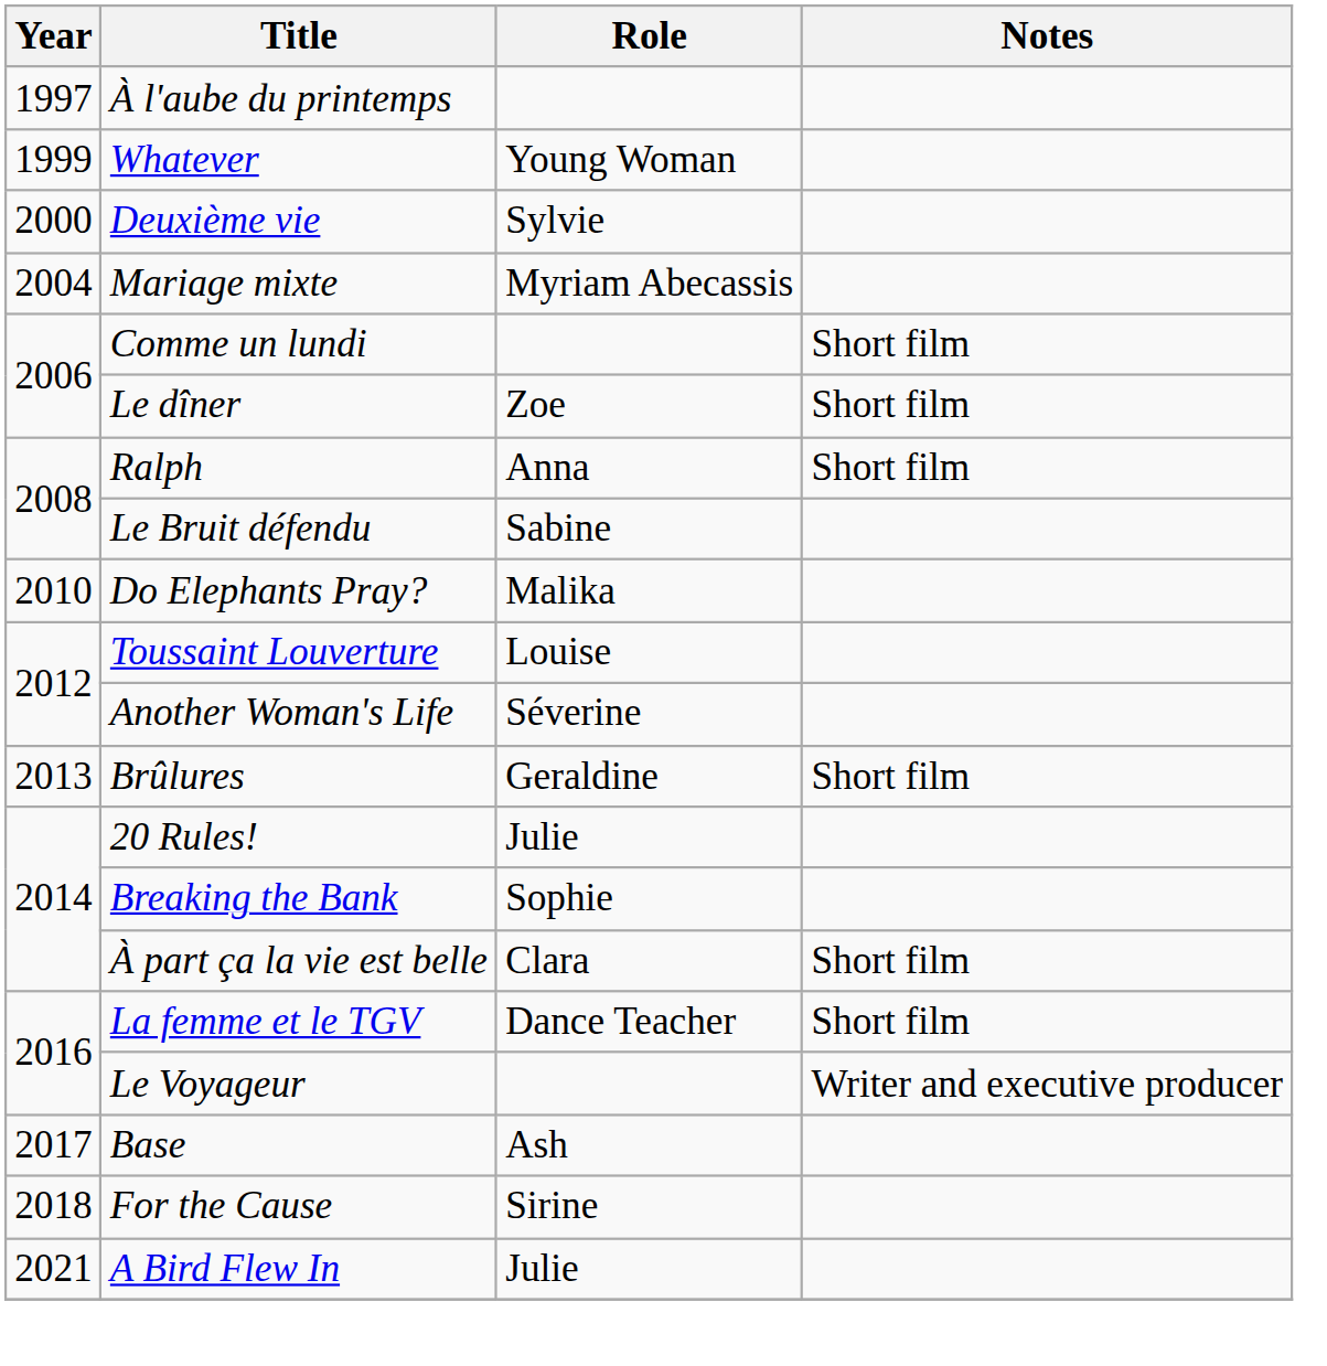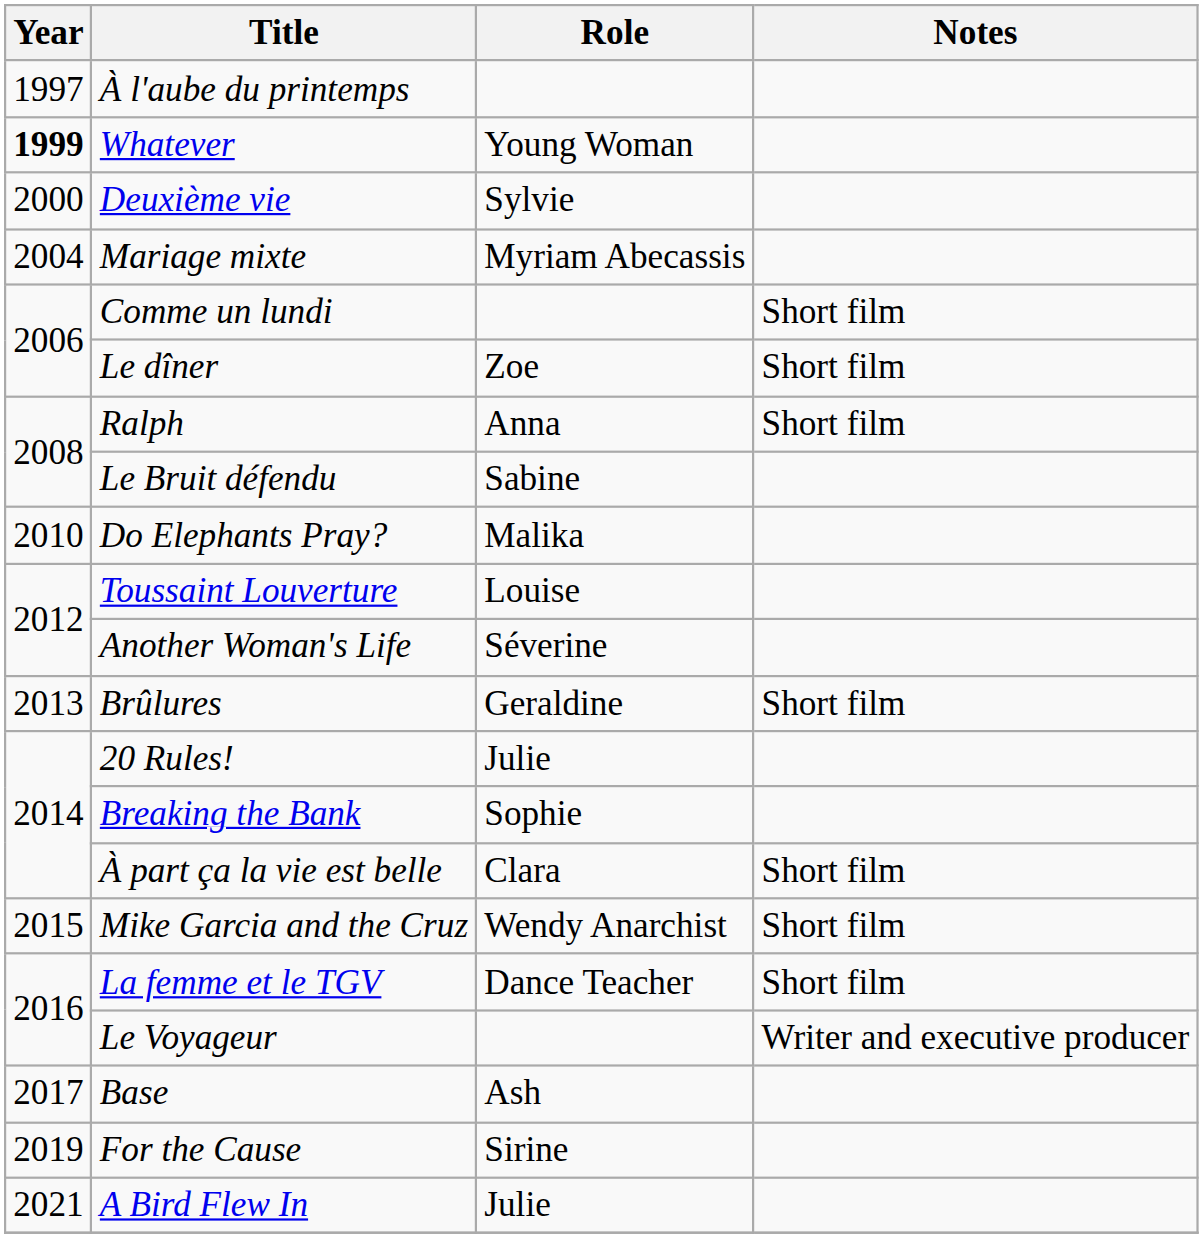 <table class="wikitable sortable">
 <tr>
 <th>Year</th>
 <th>Title</th>
 <th>Role</th>
 <th class="unsortable">Notes</th>
 </tr>
 <tr>
 <td>1997</td>
 <td><em>À l'aube du printemps</em></td>
 <td></td>
 <td></td>
 </tr>
 <tr>
-<td>1999</td>
+<td><strong>1999</strong></td>
 <td><em><a href='#'>Whatever</a></em></td>
 <td>Young Woman</td>
 <td></td>
 </tr>
 <tr>
 <td>2000</td>
 <td><em><a href='#'>Deuxième vie</a></em></td>
 <td>Sylvie</td>
 <td></td>
 </tr>
 <tr>
 <td>2004</td>
 <td><em>Mariage mixte</em></td>
 <td>Myriam Abecassis</td>
 <td></td>
 </tr>
 <tr>
 <td rowspan="2">2006</td>
 <td><em>Comme un lundi</em></td>
 <td></td>
 <td>Short film</td>
 </tr>
 <tr>
 <td><em>Le dîner</em></td>
 <td>Zoe</td>
 <td>Short film</td>
 </tr>
 <tr>
 <td rowspan="2">2008</td>
 <td><em>Ralph</em></td>
 <td>Anna</td>
 <td>Short film</td>
 </tr>
 <tr>
 <td><em>Le Bruit défendu</em></td>
 <td>Sabine</td>
 <td></td>
 </tr>
 <tr>
 <td>2010</td>
 <td><em>Do Elephants Pray?</em></td>
 <td>Malika</td>
 <td></td>
 </tr>
 <tr>
 <td rowspan="2">2012</td>
 <td><em><a href='#'>Toussaint Louverture</a></em></td>
 <td>Louise</td>
 <td></td>
 </tr>
 <tr>
 <td><em>Another Woman's Life</em></td>
 <td>Séverine</td>
 <td></td>
 </tr>
 <tr>
 <td>2013</td>
 <td><em>Brûlures</em></td>
 <td>Geraldine</td>
 <td>Short film</td>
 </tr>
 <tr>
 <td rowspan="3">2014</td>
 <td><em>20 Rules!</em></td>
 <td>Julie</td>
 <td></td>
 </tr>
 <tr>
 <td><em><a href='#'>Breaking the Bank</a></em></td>
 <td>Sophie</td>
 <td></td>
 </tr>
 <tr>
 <td><em>À part ça la vie est belle</em></td>
 <td>Clara</td>
 <td>Short film</td>
 </tr>
 <tr>
+<td>2015</td>
+<td><em>Mike Garcia and the Cruz</em></td>
+<td>Wendy Anarchist</td>
+<td>Short film</td>
+</tr>
+<tr>
 <td rowspan="2">2016</td>
 <td><em><a href='#'>La femme et le TGV</a></em></td>
 <td>Dance Teacher</td>
 <td>Short film</td>
 </tr>
 <tr>
 <td><em>Le Voyageur</em></td>
 <td></td>
 <td>Writer and executive producer</td>
 </tr>
 <tr>
 <td>2017</td>
 <td><em>Base</em></td>
 <td>Ash</td>
 <td></td>
 </tr>
 <tr>
-<td>2018</td>
+<td>2019</td>
 <td><em>For the Cause</em></td>
 <td>Sirine</td>
 <td></td>
 </tr>
 <tr>
 <td>2021</td>
 <td><em><a href='#'>A Bird Flew In</a></em></td>
 <td>Julie</td>
 <td></td>
 </tr>
 <tr>
 </tr>
 </table>
